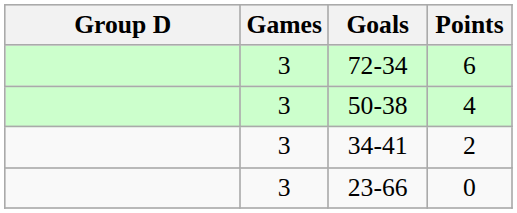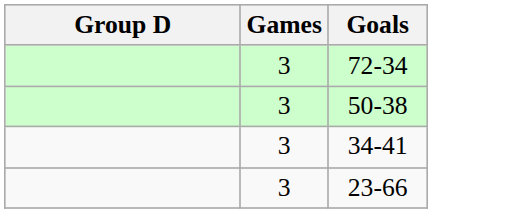 <table class="wikitable" style="text-align:center;">
 <tr>
 <th width="140px">Group D</th>
 <th width="45px">Games</th>
 <th width="55px">Goals</th>
-<th width="45px">Points</th>
 </tr>
 <tr bgcolor="#ccffcc">
 <td align="left"></td>
 <td>3</td>
 <td>72-34</td>
-<td>6</td>
 </tr>
 <tr bgcolor="#ccffcc">
 <td align="left"></td>
 <td>3</td>
 <td>50-38</td>
-<td>4</td>
 </tr>
 <tr>
 <td align="left"></td>
 <td>3</td>
 <td>34-41</td>
-<td>2</td>
 </tr>
 <tr>
 <td align="left"></td>
 <td>3</td>
 <td>23-66</td>
-<td>0</td>
 </tr>
 </table>
